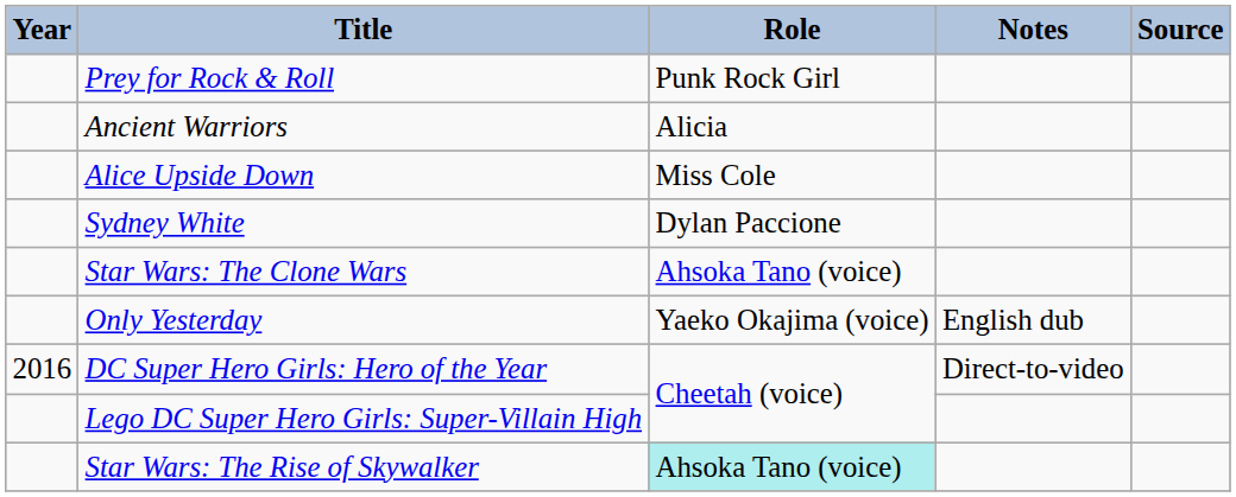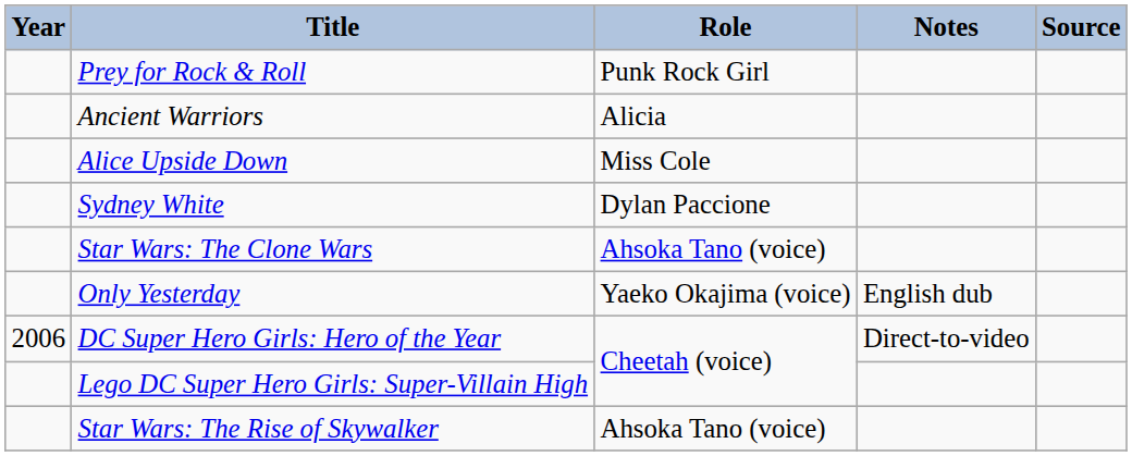 <table class="wikitable sortable plainrowheaders" style="width=95%; font-size: 95%;">
 <tr>
 <th style="background:#b0c4de;">Year </th>
 <th style="background:#b0c4de;">Title</th>
 <th style="background:#b0c4de;">Role </th>
 <th style="background:#b0c4de;" class="unsortable">Notes </th>
 <th style="background:#b0c4de;" class="unsortable">Source</th>
 </tr>
 <tr>
 <td></td>
 <td><em><a href='#'>Prey for Rock & Roll</a></em></td>
 <td>Punk Rock Girl</td>
 <td> </td>
 <td> </td>
 </tr>
 <tr>
 <td></td>
 <td><em>Ancient Warriors</em></td>
 <td>Alicia</td>
 <td> </td>
 <td> </td>
 </tr>
 <tr>
 <td></td>
 <td><em><a href='#'>Alice Upside Down</a></em></td>
 <td>Miss Cole</td>
 <td> </td>
 <td> </td>
 </tr>
 <tr>
 <td></td>
 <td><em><a href='#'>Sydney White</a></em></td>
 <td>Dylan Paccione</td>
 <td> </td>
 <td> </td>
 </tr>
 <tr>
 <td></td>
 <td><em><a href='#'>Star Wars: The Clone Wars</a></em></td>
 <td><a href='#'>Ahsoka Tano</a> (voice)</td>
 <td></td>
 <td></td>
 </tr>
 <tr>
 <td></td>
 <td><em><a href='#'>Only Yesterday</a></em></td>
 <td>Yaeko Okajima (voice)</td>
 <td>English dub</td>
 <td></td>
 </tr>
 <tr>
-<td>2016</td>
+<td>2006</td>
 <td><em><a href='#'>DC Super Hero Girls: Hero of the Year</a></em></td>
 <td rowspan="2"><a href='#'>Cheetah</a> (voice)</td>
 <td>Direct-to-video</td>
 <td></td>
 </tr>
 <tr>
 <td></td>
 <td><em><a href='#'>Lego DC Super Hero Girls: Super-Villain High</a></em></td>
 <td></td>
 <td></td>
 </tr>
 <tr>
 <td></td>
 <td><em><a href='#'>Star Wars: The Rise of Skywalker</a></em></td>
-<td style="background: paleturquoise;">Ahsoka Tano (voice)</td>
+<td>Ahsoka Tano (voice)</td>
 <td></td>
 <td></td>
 </tr>
 </table>
